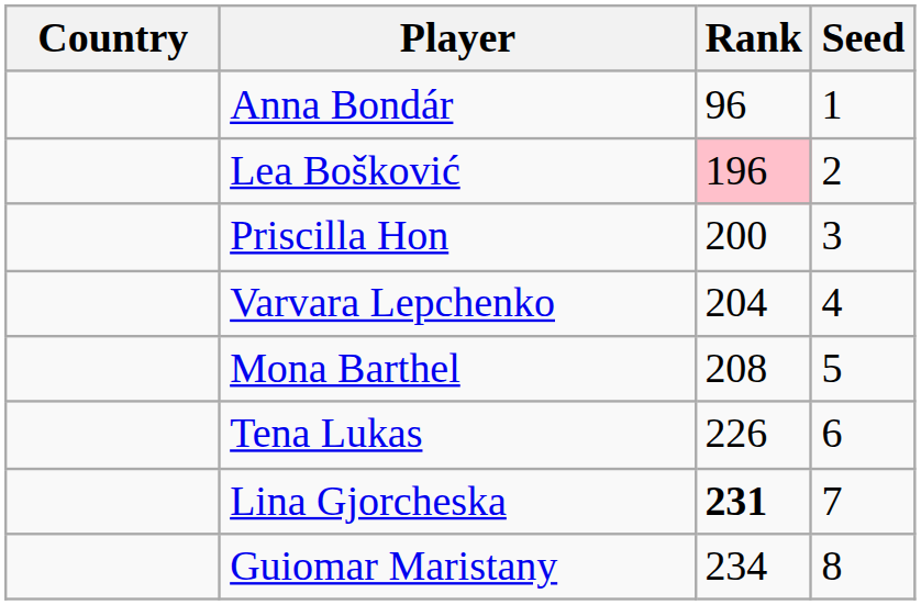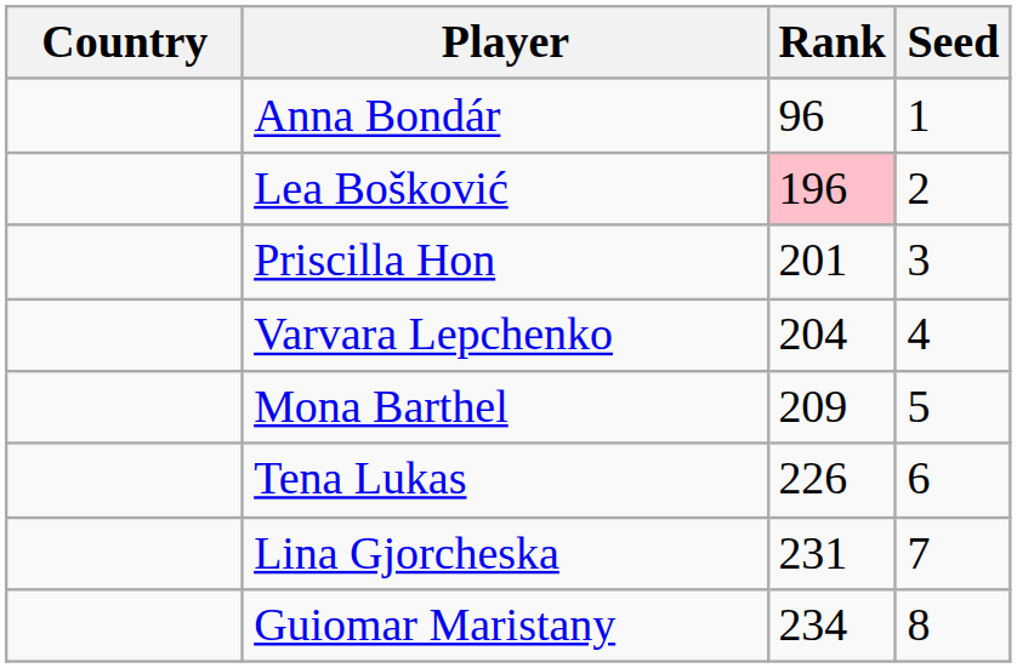 <table class="wikitable">
 <tr>
 <th width="75">Country</th>
 <th width="175">Player</th>
 <th>Rank</th>
 <th>Seed</th>
 </tr>
 <tr>
 <td></td>
 <td><a href='#'>Anna Bondár</a></td>
 <td>96</td>
 <td>1</td>
 </tr>
 <tr>
 <td></td>
 <td><a href='#'>Lea Bošković</a></td>
 <td style="background: pink;">196</td>
 <td>2</td>
 </tr>
 <tr>
 <td></td>
 <td><a href='#'>Priscilla Hon</a></td>
-<td>200</td>
+<td>201</td>
 <td>3</td>
 </tr>
 <tr>
 <td></td>
 <td><a href='#'>Varvara Lepchenko</a></td>
 <td>204</td>
 <td>4</td>
 </tr>
 <tr>
 <td></td>
 <td><a href='#'>Mona Barthel</a></td>
-<td>208</td>
+<td>209</td>
 <td>5</td>
 </tr>
 <tr>
 <td></td>
 <td><a href='#'>Tena Lukas</a></td>
 <td>226</td>
 <td>6</td>
 </tr>
 <tr>
 <td></td>
 <td><a href='#'>Lina Gjorcheska</a></td>
-<td><strong>231</strong></td>
+<td>231</td>
 <td>7</td>
 </tr>
 <tr>
 <td></td>
 <td><a href='#'>Guiomar Maristany</a></td>
 <td>234</td>
 <td>8</td>
 </tr>
 </table>
